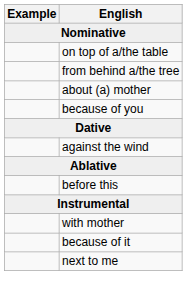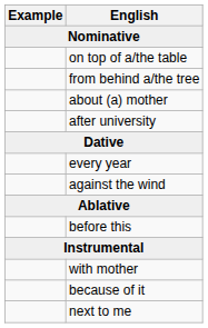 <table class="wikitable">
 <tr style="background:#dfdfdf;" |>
 <th>Example</th>
 <th>English</th>
 </tr>
 <tr>
 <th colspan="2" style="background:#efefef">Nominative</th>
 </tr>
 <tr>
 <td></td>
 <td>on top of a/the table</td>
 </tr>
 <tr>
 <td></td>
 <td>from behind a/the tree</td>
 </tr>
 <tr>
 <td></td>
 <td>about (a) mother</td>
 </tr>
 <tr>
 <td></td>
-<td>because of you</td>
+<td>after university</td>
 </tr>
 <tr>
 <th colspan="2" style="background:#efefef">Dative</th>
+</tr>
+<tr>
+<td></td>
+<td>every year</td>
 </tr>
 <tr>
 <td></td>
 <td>against the wind</td>
 </tr>
 <tr>
 <th colspan="2" style="background:#efefef">Ablative</th>
 </tr>
 <tr>
 <td></td>
 <td>before this</td>
 </tr>
 <tr>
 <th colspan="2" style="background:#efefef">Instrumental</th>
 </tr>
 <tr>
 <td></td>
 <td>with mother</td>
 </tr>
 <tr>
 <td></td>
 <td>because of it</td>
 </tr>
 <tr>
 <td></td>
 <td>next to me</td>
 </tr>
 </table>
